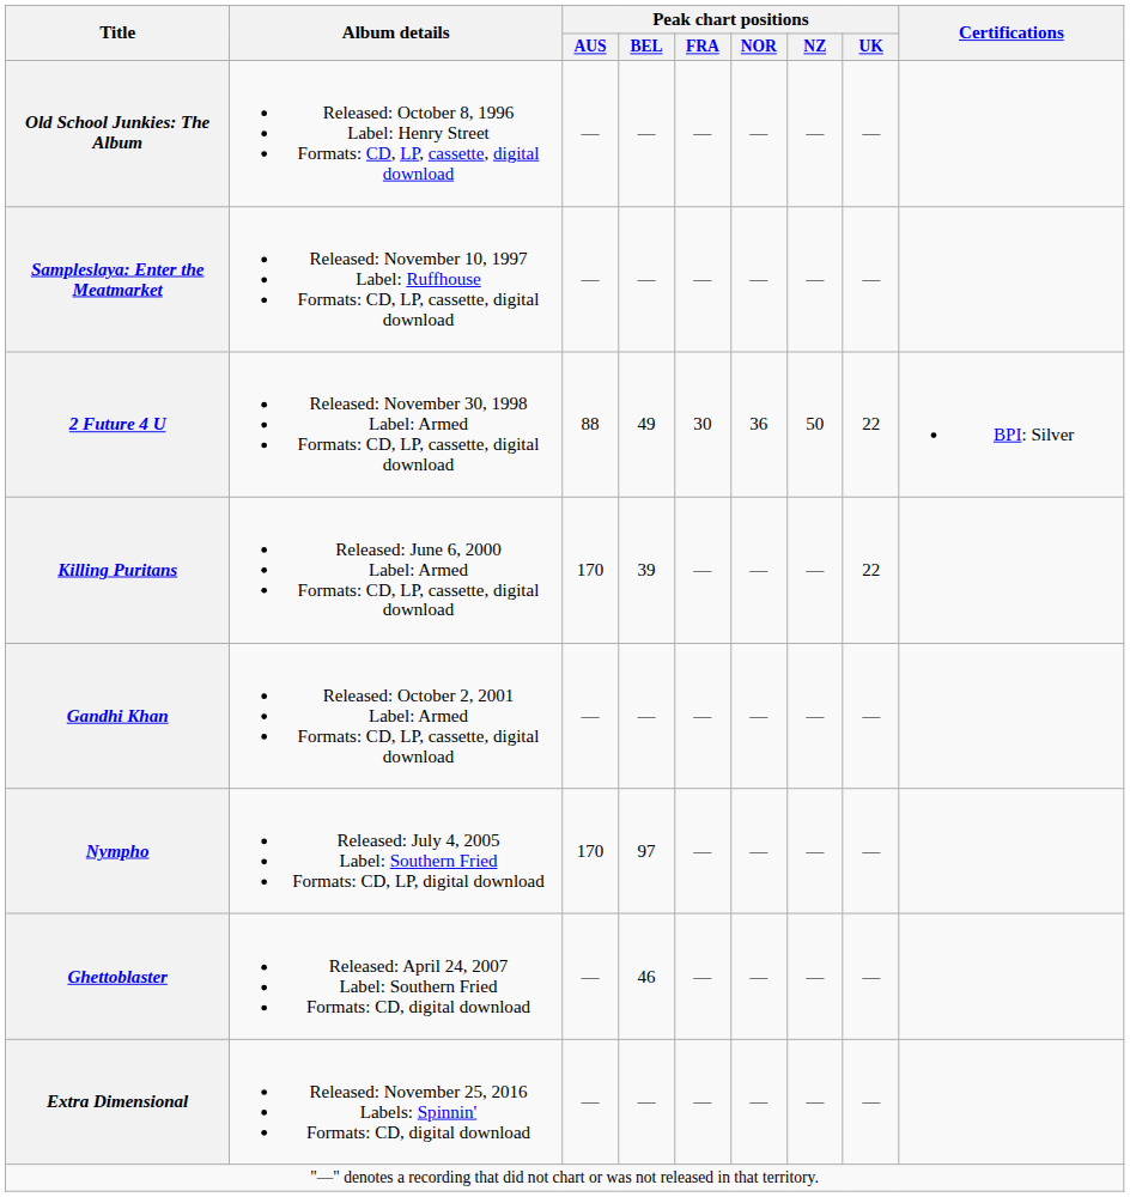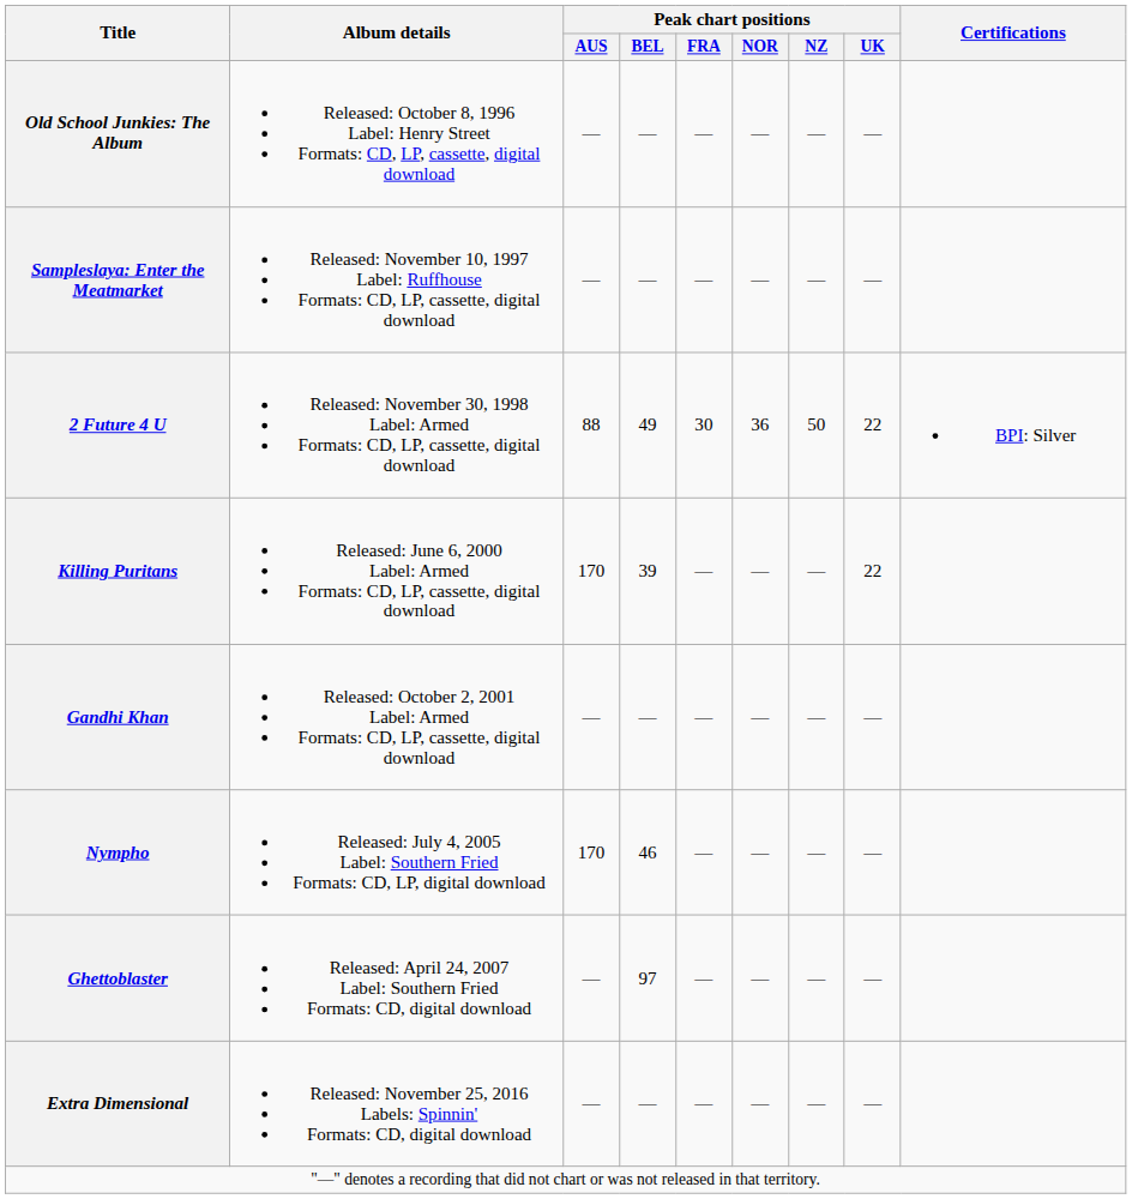 <table class="wikitable plainrowheaders" style="text-align:center;">
 <tr>
 <th scope="col" rowspan="2" style="width:12em;">Title</th>
 <th scope="col" rowspan="2" style="width:18em;">Album details</th>
 <th scope="col" colspan="6">Peak chart positions</th>
 <th scope="col" rowspan="2" style="width:12em;"><a href='#'>Certifications</a></th>
 </tr>
 <tr>
 <th scope="col" style="width:3em;font-size:90%;"><a href='#'>AUS</a><br></th>
 <th scope="col" style="width:3em;font-size:90%;"><a href='#'>BEL</a><br></th>
 <th scope="col" style="width:3em;font-size:90%;"><a href='#'>FRA</a><br></th>
 <th scope="col" style="width:3em;font-size:90%;"><a href='#'>NOR</a><br></th>
 <th scope="col" style="width:3em;font-size:90%;"><a href='#'>NZ</a><br></th>
 <th scope="col" style="width:3em;font-size:90%;"><a href='#'>UK</a><br></th>
 </tr>
 <tr>
 <th scope="row"><em>Old School Junkies: The Album</em></th>
 <td><br><ul><li>Released: October 8, 1996</li><li>Label: Henry Street</li><li>Formats: <a href='#'>CD</a>, <a href='#'>LP</a>, <a href='#'>cassette</a>, <a href='#'>digital download</a></li></ul></td>
 <td>—</td>
 <td>—</td>
 <td>—</td>
 <td>—</td>
 <td>—</td>
 <td>—</td>
 <td></td>
 </tr>
 <tr>
 <th scope="row"><em><a href='#'>Sampleslaya: Enter the Meatmarket</a></em></th>
 <td><br><ul><li>Released: November 10, 1997</li><li>Label: <a href='#'>Ruffhouse</a></li><li>Formats: CD, LP, cassette, digital download</li></ul></td>
 <td>—</td>
 <td>—</td>
 <td>—</td>
 <td>—</td>
 <td>—</td>
 <td>—</td>
 <td></td>
 </tr>
 <tr>
 <th scope="row"><em><a href='#'>2 Future 4 U</a></em></th>
 <td><br><ul><li>Released: November 30, 1998</li><li>Label: Armed</li><li>Formats: CD, LP, cassette, digital download</li></ul></td>
 <td>88</td>
 <td>49</td>
 <td>30</td>
 <td>36</td>
 <td>50</td>
 <td>22</td>
 <td><br><ul><li><a href='#'>BPI</a>: Silver</li></ul></td>
 </tr>
 <tr>
 <th scope="row"><em><a href='#'>Killing Puritans</a></em></th>
 <td><br><ul><li>Released: June 6, 2000</li><li>Label: Armed</li><li>Formats: CD, LP, cassette, digital download</li></ul></td>
 <td>170</td>
 <td>39</td>
 <td>—</td>
 <td>—</td>
 <td>—</td>
 <td>22</td>
 <td></td>
 </tr>
 <tr>
 <th scope="row"><em><a href='#'>Gandhi Khan</a></em></th>
 <td><br><ul><li>Released: October 2, 2001</li><li>Label: Armed</li><li>Formats: CD, LP, cassette, digital download</li></ul></td>
 <td>—</td>
 <td>—</td>
 <td>—</td>
 <td>—</td>
 <td>—</td>
 <td>—</td>
 <td></td>
 </tr>
 <tr>
 <th scope="row"><em><a href='#'>Nympho</a></em></th>
 <td><br><ul><li>Released: July 4, 2005</li><li>Label: <a href='#'>Southern Fried</a></li><li>Formats: CD, LP, digital download</li></ul></td>
 <td>170</td>
-<td>97</td>
+<td>46</td>
 <td>—</td>
 <td>—</td>
 <td>—</td>
 <td>—</td>
 <td></td>
 </tr>
 <tr>
 <th scope="row"><em><a href='#'>Ghettoblaster</a></em></th>
 <td><br><ul><li>Released: April 24, 2007</li><li>Label: Southern Fried</li><li>Formats: CD, digital download</li></ul></td>
 <td>—</td>
-<td>46</td>
+<td>97</td>
 <td>—</td>
 <td>—</td>
 <td>—</td>
 <td>—</td>
 <td></td>
 </tr>
 <tr>
 <th scope="row"><em>Extra Dimensional</em></th>
 <td><br><ul><li>Released: November 25, 2016</li><li>Labels: <a href='#'>Spinnin'</a></li><li>Formats: CD, digital download</li></ul></td>
 <td>—</td>
 <td>—</td>
 <td>—</td>
 <td>—</td>
 <td>—</td>
 <td>—</td>
 <td></td>
 </tr>
 <tr>
 <td colspan="14" style="font-size:90%">"—" denotes a recording that did not chart or was not released in that territory.</td>
 </tr>
 </table>
